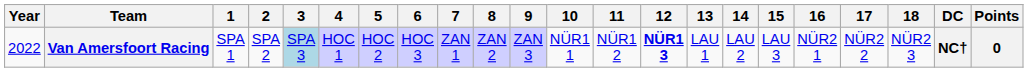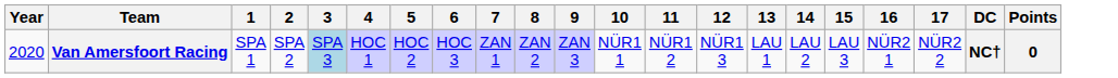 <table class="wikitable" style="text-align:center; font-size:85%;">
 <tr>
 <th>Year</th>
 <th>Team</th>
 <th>1</th>
 <th>2</th>
 <th>3</th>
 <th>4</th>
 <th>5</th>
 <th>6</th>
 <th>7</th>
 <th>8</th>
 <th>9</th>
 <th>10</th>
 <th>11</th>
 <th>12</th>
 <th>13</th>
 <th>14</th>
 <th>15</th>
 <th>16</th>
 <th>17</th>
-<th>18</th>
 <th>DC</th>
 <th>Points</th>
 </tr>
 <tr>
-<td><a href='#'>2022</a></td>
+<td><a href='#'>2020</a></td>
 <th nowrap><a href='#'>Van Amersfoort Racing</a></th>
 <td><a href='#'>SPA<br>1</a></td>
 <td><a href='#'>SPA<br>2</a></td>
 <td style="background: lightblue;"><a href='#'>SPA<br>3</a></td>
 <td style="background:#CFCFFF;"><a href='#'>HOC<br>1</a><br></td>
 <td style="background:#CFCFFF;"><a href='#'>HOC<br>2</a><br></td>
 <td style="background:#CFCFFF;"><a href='#'>HOC<br>3</a><br></td>
 <td style="background:#CFCFFF;"><a href='#'>ZAN<br>1</a><br></td>
 <td style="background:#CFCFFF;"><a href='#'>ZAN<br>2</a><br></td>
 <td style="background:#CFCFFF;"><a href='#'>ZAN<br>3</a><br></td>
 <td><a href='#'>NÜR1<br>1</a></td>
 <td><a href='#'>NÜR1<br>2</a></td>
-<td><strong><a href='#'>NÜR1<br>3</a></strong></td>
+<td><a href='#'>NÜR1<br>3</a></td>
 <td><a href='#'>LAU<br>1</a></td>
 <td><a href='#'>LAU<br>2</a></td>
 <td><a href='#'>LAU<br>3</a></td>
 <td><a href='#'>NÜR2<br>1</a></td>
 <td><a href='#'>NÜR2<br>2</a></td>
-<td><a href='#'>NÜR2<br>3</a></td>
 <th>NC†</th>
 <th>0</th>
 </tr>
 </table>
